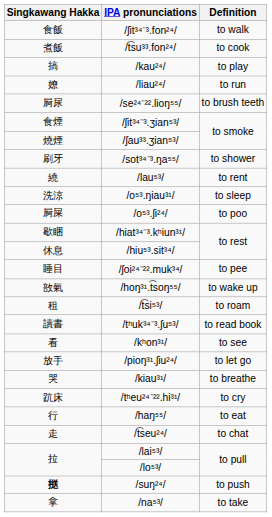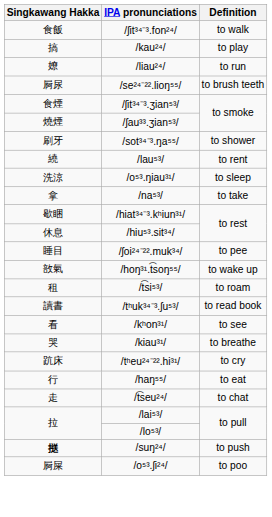 <table class="wikitable">
 <tr>
 <th>Singkawang Hakka</th>
 <th><a href='#'>IPA</a> pronunciations</th>
 <th>Definition</th>
 </tr>
 <tr align="center">
 <td>食飯</td>
 <td>/ʃit³⁴⁻³.fon²⁴/</td>
 <td>to walk</td>
-</tr>
-<tr align="center">
-<td>煮飯</td>
-<td>/t͡su³³.fon²⁴/</td>
-<td>to cook</td>
 </tr>
 <tr align="center">
 <td>搞</td>
 <td>/kau²⁴/</td>
 <td>to play</td>
 </tr>
 <tr align="center">
 <td>嫽</td>
 <td>/liau²⁴/</td>
 <td>to run</td>
 </tr>
 <tr align="center">
 <td>屙尿</td>
 <td>/se²⁴⁻²².lioŋ⁵⁵/</td>
 <td>to brush teeth</td>
 </tr>
 <tr align="center">
 <td>食煙</td>
 <td>/ʃit³⁴⁻³.ʒian⁵³/</td>
 <td rowspan="2">to smoke</td>
 </tr>
 <tr align="center">
 <td>燒煙</td>
 <td>/ʃau³³.ʒian⁵³/</td>
 </tr>
 <tr align="center">
 <td>刷牙</td>
 <td>/sot³⁴⁻³.ŋa⁵⁵/</td>
 <td>to shower</td>
 </tr>
 <tr align="center">
 <td>繞</td>
 <td>/lau⁵³/</td>
 <td>to rent</td>
 </tr>
 <tr align="center">
 <td>洗涼</td>
 <td>/o⁵³.ŋiau³¹/</td>
 <td>to sleep</td>
 </tr>
 <tr align="center">
-<td>屙屎</td>
-<td>/o⁵³.ʃi²⁴/</td>
-<td>to poo</td>
+<td>拿</td>
+<td>/na⁵³/</td>
+<td>to take</td>
 </tr>
 <tr align="center">
 <td>歇睏</td>
 <td>/hiat³⁴⁻³.kʰiun³¹/</td>
 <td rowspan="2">to rest</td>
 </tr>
 <tr align="center">
 <td>休息</td>
 <td>/hiu⁵³.sit³⁴/</td>
 </tr>
 <tr align="center">
 <td>睡目</td>
 <td>/ʃoi²⁴⁻²².muk³⁴/</td>
 <td>to pee</td>
 </tr>
 <tr align="center">
 <td>敨氣</td>
 <td>/hoŋ³¹.t͡soŋ⁵⁵/</td>
 <td>to wake up</td>
 </tr>
 <tr align="center">
 <td>租</td>
 <td>/t͡si⁵³/</td>
 <td>to roam</td>
 </tr>
 <tr align="center">
 <td>讀書</td>
 <td>/tʰuk³⁴⁻³.ʃu⁵³/</td>
 <td>to read book</td>
 </tr>
 <tr align="center">
 <td>看</td>
 <td>/kʰon³¹/</td>
 <td>to see</td>
 </tr>
 <tr align="center">
-<td>放手</td>
-<td>/pioŋ³¹.ʃiu²⁴/</td>
-<td>to let go</td>
-</tr>
-<tr align="center">
 <td>哭</td>
 <td>/kiau³¹/</td>
 <td>to breathe</td>
 </tr>
 <tr align="center">
 <td>䟘床</td>
 <td>/tʰeu²⁴⁻²².hi³¹/</td>
 <td>to cry</td>
 </tr>
 <tr align="center">
 <td>行</td>
 <td>/haŋ⁵⁵/</td>
 <td>to eat</td>
 </tr>
 <tr align="center">
 <td>走</td>
 <td>/t͡seu²⁴/</td>
 <td>to chat</td>
 </tr>
 <tr align="center">
 <td rowspan="2">拉</td>
 <td>/lai⁵³/</td>
 <td rowspan="2">to pull</td>
 </tr>
 <tr align="center">
 <td>/lo⁵³/</td>
 </tr>
 <tr align="center">
 <td><strong>𢱤</strong></td>
 <td>/suŋ²⁴/</td>
 <td>to push</td>
 </tr>
 <tr align="center">
-<td>拿</td>
-<td>/na⁵³/</td>
-<td>to take</td>
+<td>屙屎</td>
+<td>/o⁵³.ʃi²⁴/</td>
+<td>to poo</td>
 </tr>
 </table>
